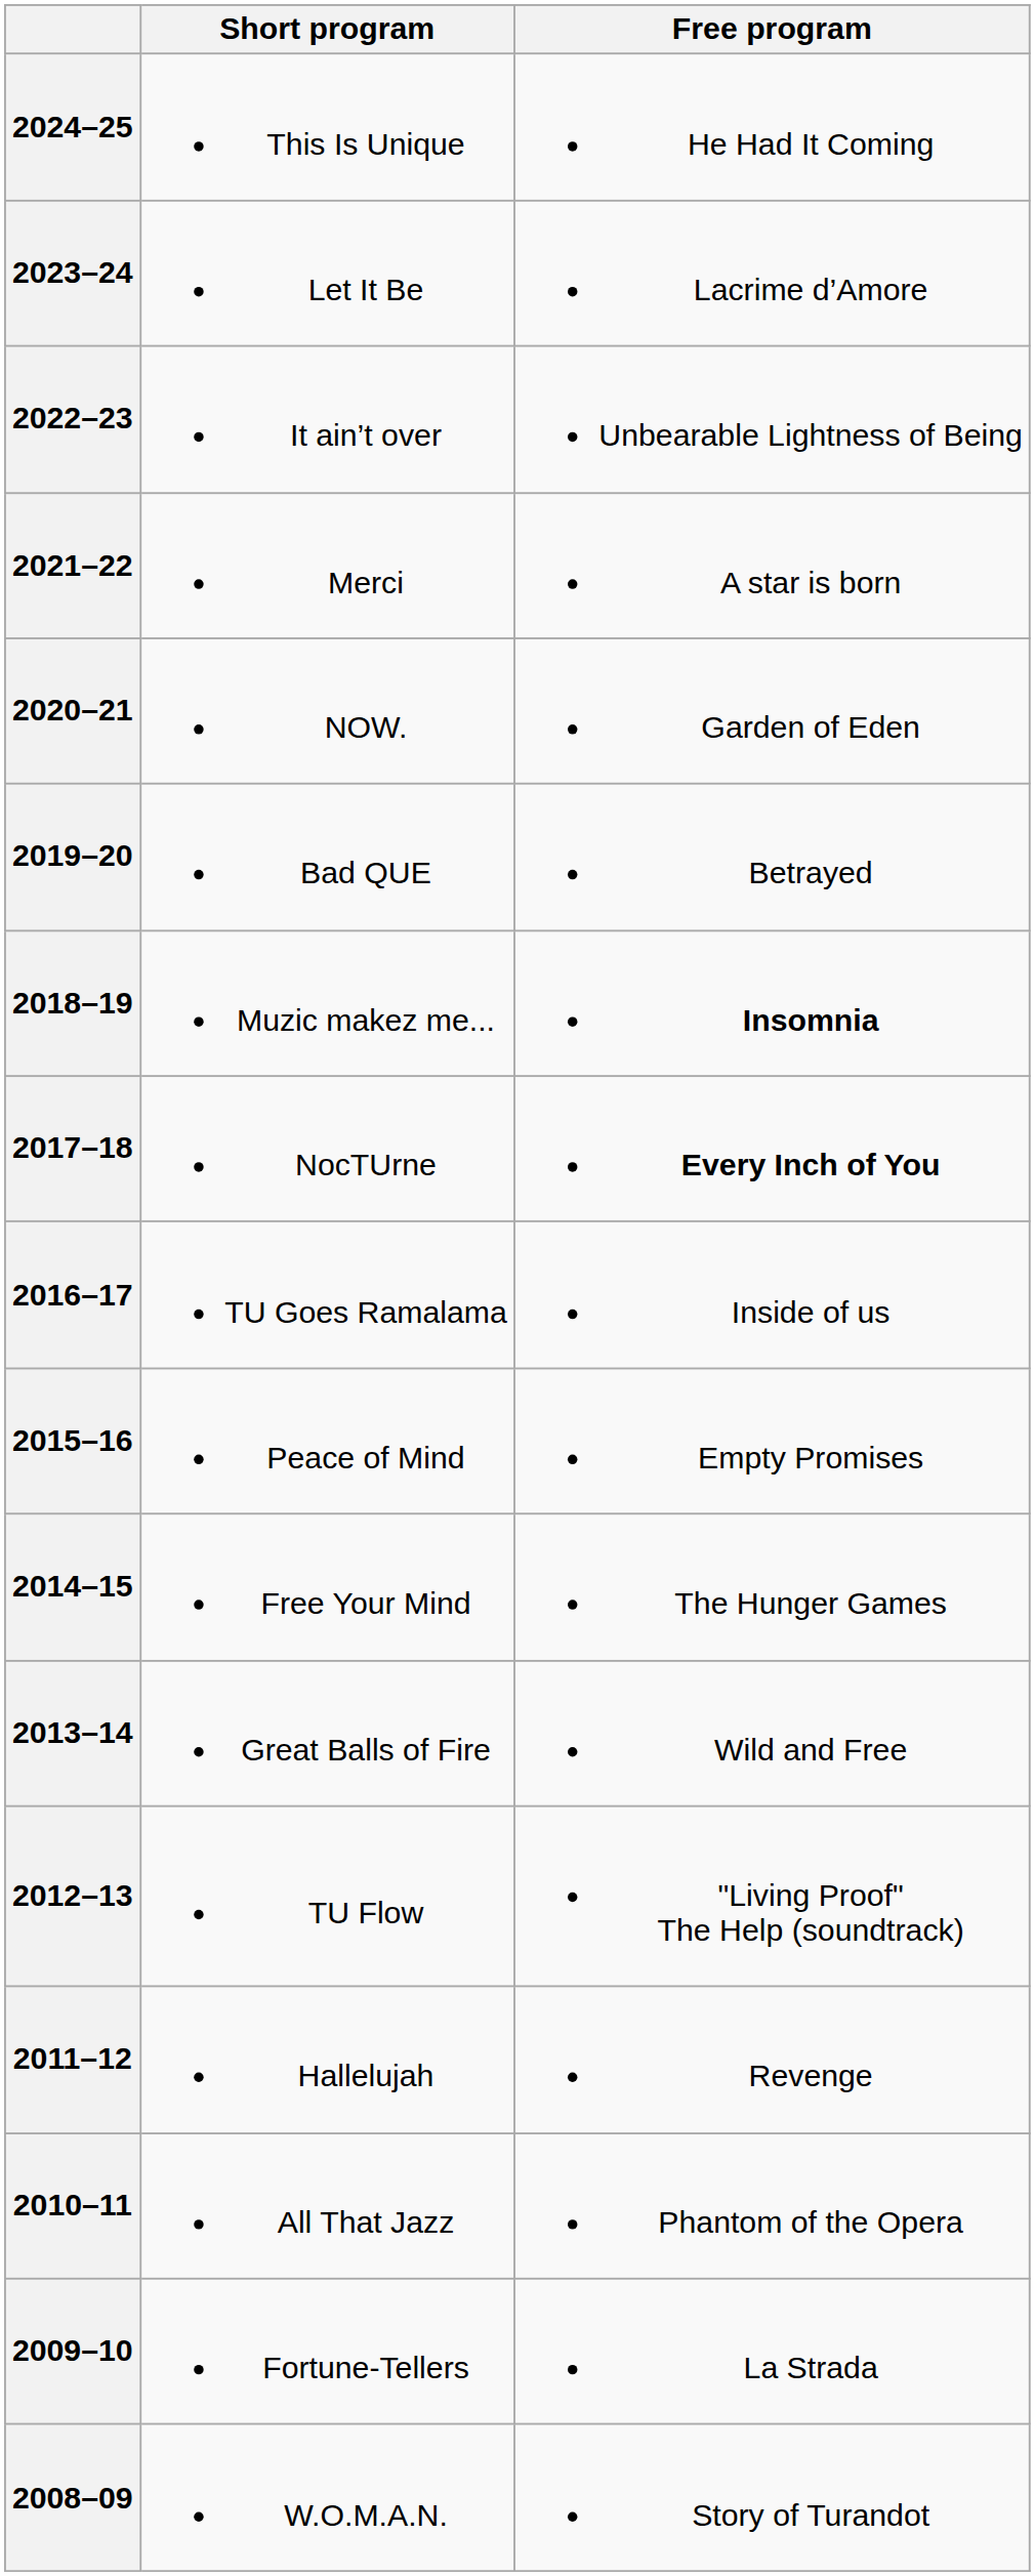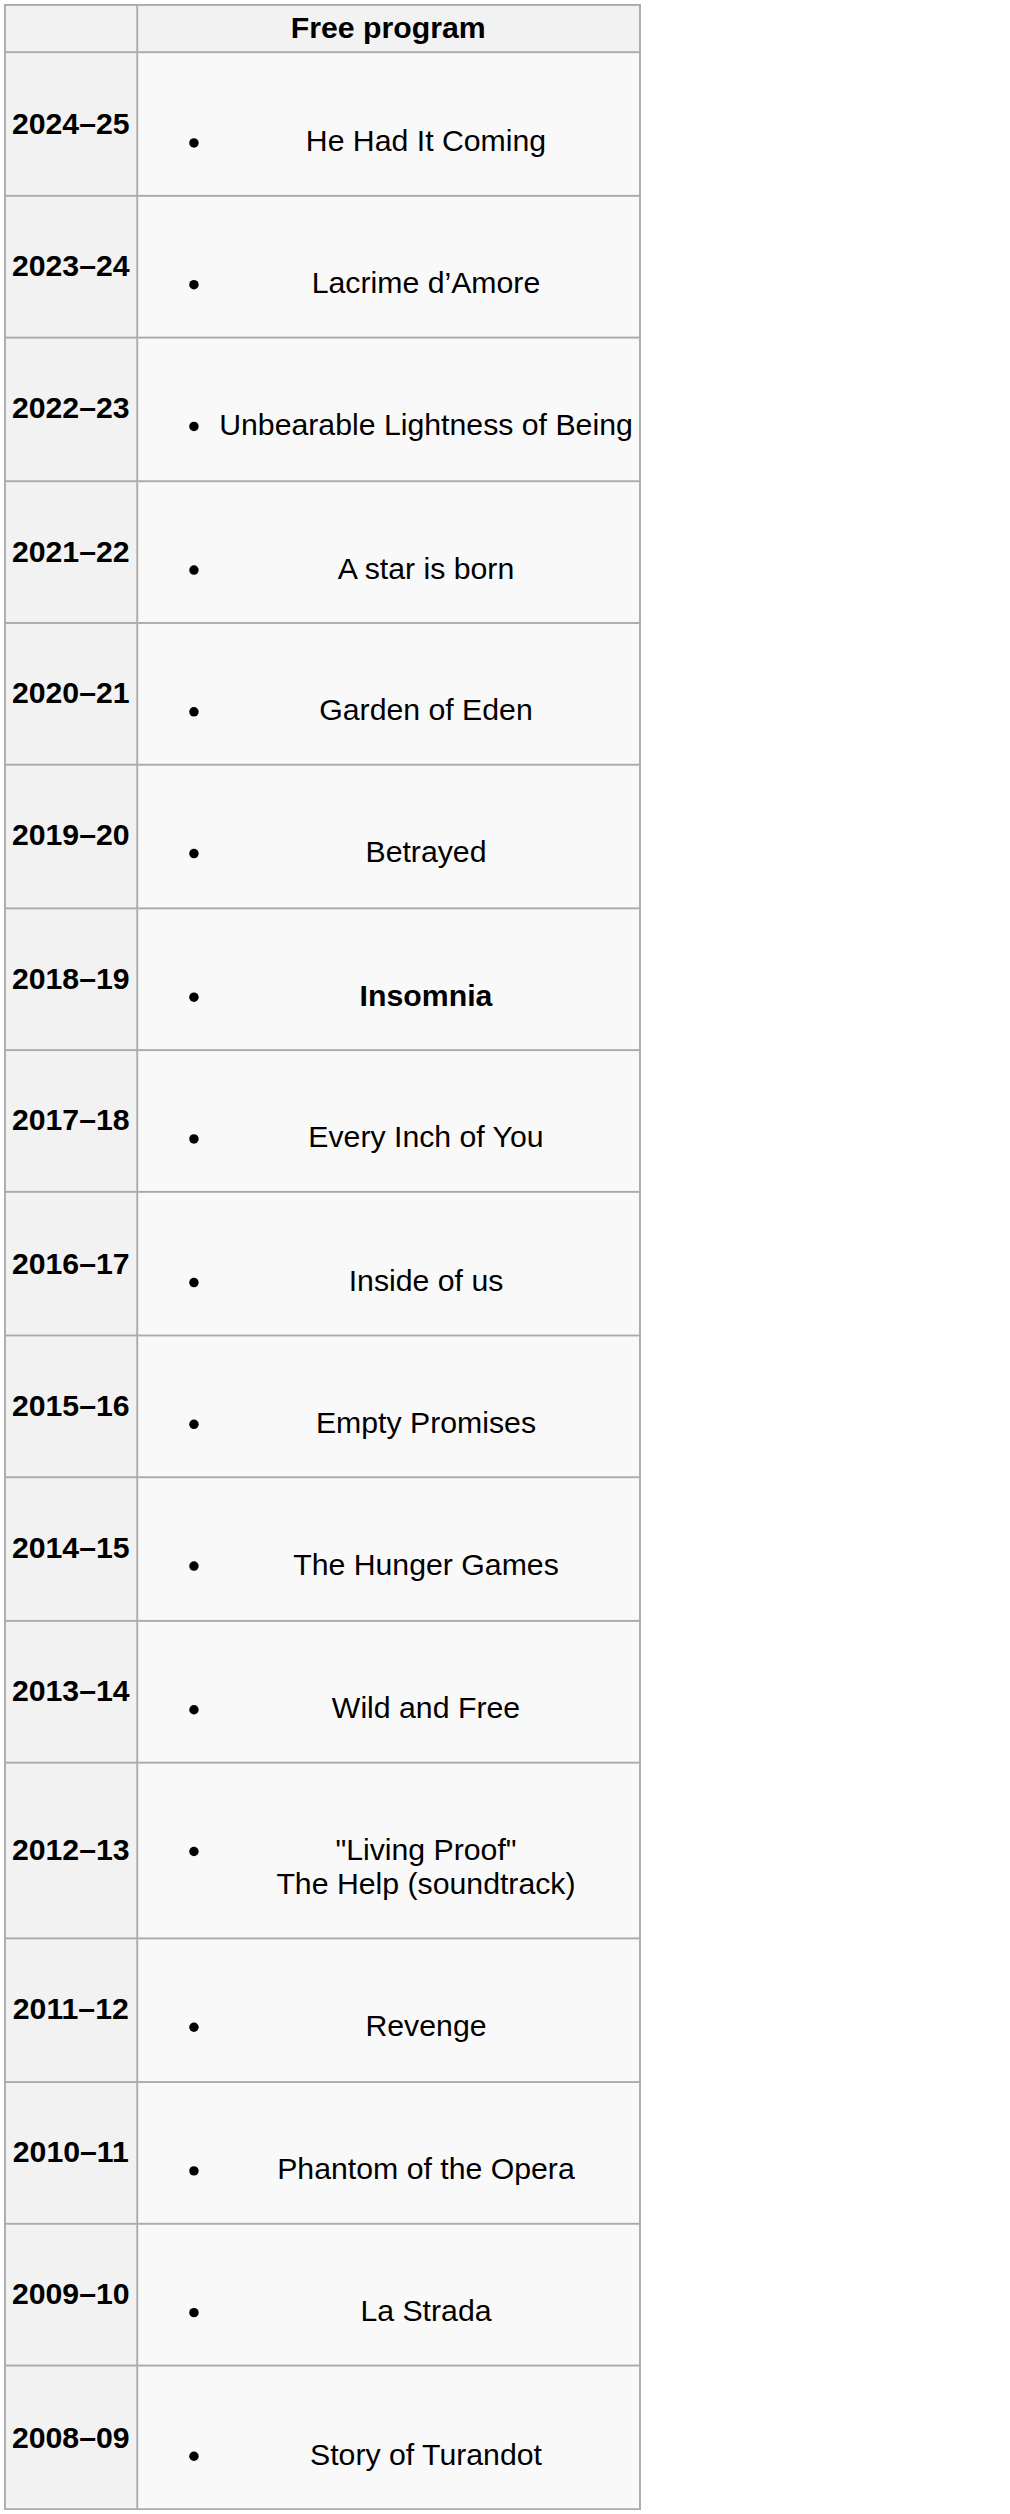 <table class=wikitable style=text-align:center>
 <tr>
 <th></th>
-<th>Short program</th>
 <th>Free program</th>
 </tr>
 <tr>
 <th>2024–25</th>
-<td><br><ul><li>This Is Unique</li></ul></td>
 <td><br><ul><li>He Had It Coming</li></ul></td>
 </tr>
 <tr>
 <th>2023–24</th>
-<td><br><ul><li>Let It Be</li></ul></td>
 <td><br><ul><li>Lacrime d’Amore</li></ul></td>
 </tr>
 <tr>
 <th>2022–23</th>
-<td><br><ul><li>It ain’t over</li></ul></td>
 <td><br><ul><li>Unbearable Lightness of Being</li></ul></td>
 </tr>
 <tr>
 <th>2021–22</th>
-<td><br><ul><li>Merci</li></ul></td>
 <td><br><ul><li>A star is born</li></ul></td>
 </tr>
 <tr>
 <th>2020–21</th>
-<td><br><ul><li>NOW.</li></ul></td>
 <td><br><ul><li>Garden of Eden</li></ul></td>
 </tr>
 <tr>
 <th>2019–20</th>
-<td><br><ul><li>Bad QUE</li></ul></td>
 <td><br><ul><li>Betrayed</li></ul></td>
 </tr>
 <tr>
 <th>2018–19</th>
-<td><br><ul><li>Muzic makez me...</li></ul></td>
 <td><strong><br><ul><li>Insomnia</li></ul></strong></td>
 </tr>
 <tr>
 <th>2017–18</th>
-<td><br><ul><li>NocTUrne</li></ul></td>
-<td><strong><br><ul><li>Every Inch of You</li></ul></strong></td>
+<td><br><ul><li>Every Inch of You</li></ul></td>
 </tr>
 <tr>
 <th>2016–17</th>
-<td><br><ul><li>TU Goes Ramalama</li></ul></td>
 <td><br><ul><li>Inside of us</li></ul></td>
 </tr>
 <tr>
 <th>2015–16</th>
-<td><br><ul><li>Peace of Mind</li></ul></td>
 <td><br><ul><li>Empty Promises</li></ul></td>
 </tr>
 <tr>
 <th>2014–15</th>
-<td><br><ul><li>Free Your Mind</li></ul></td>
 <td><br><ul><li>The Hunger Games</li></ul></td>
 </tr>
 <tr>
 <th>2013–14</th>
-<td><br><ul><li>Great Balls of Fire</li></ul></td>
 <td><br><ul><li>Wild and Free</li></ul></td>
 </tr>
 <tr>
 <th>2012–13</th>
-<td><br><ul><li>TU Flow</li></ul></td>
 <td><br><ul><li>"Living Proof" <br> The Help (soundtrack)</li></ul></td>
 </tr>
 <tr>
 <th>2011–12</th>
-<td><br><ul><li>Hallelujah</li></ul></td>
 <td><br><ul><li>Revenge</li></ul></td>
 </tr>
 <tr>
 <th>2010–11</th>
-<td><br><ul><li>All That Jazz</li></ul></td>
 <td><br><ul><li>Phantom of the Opera</li></ul></td>
 </tr>
 <tr>
 <th>2009–10</th>
-<td><br><ul><li>Fortune-Tellers</li></ul></td>
 <td><br><ul><li>La Strada</li></ul></td>
 </tr>
 <tr>
 <th>2008–09</th>
-<td><br><ul><li>W.O.M.A.N.</li></ul></td>
 <td><br><ul><li>Story of Turandot</li></ul></td>
 </tr>
 </table>
